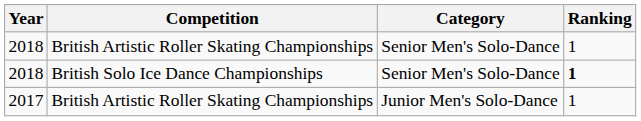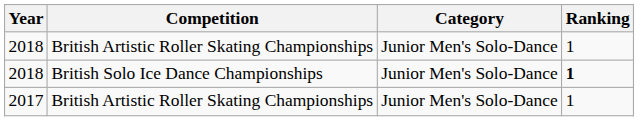 <table class="wikitable">
 <tr>
 <th>Year</th>
 <th>Competition</th>
 <th>Category</th>
 <th>Ranking</th>
 </tr>
 <tr>
 <td>2018</td>
 <td>British Artistic Roller Skating Championships</td>
-<td>Senior Men's Solo-Dance</td>
+<td>Junior Men's Solo-Dance</td>
 <td>1</td>
 </tr>
 <tr>
 <td>2018</td>
 <td>British Solo Ice Dance Championships</td>
-<td>Senior Men's Solo-Dance</td>
+<td>Junior Men's Solo-Dance</td>
 <td><strong>1</strong></td>
 </tr>
 <tr>
 <td>2017</td>
 <td>British Artistic Roller Skating Championships</td>
 <td>Junior Men's Solo-Dance</td>
 <td>1</td>
 </tr>
 </table>
